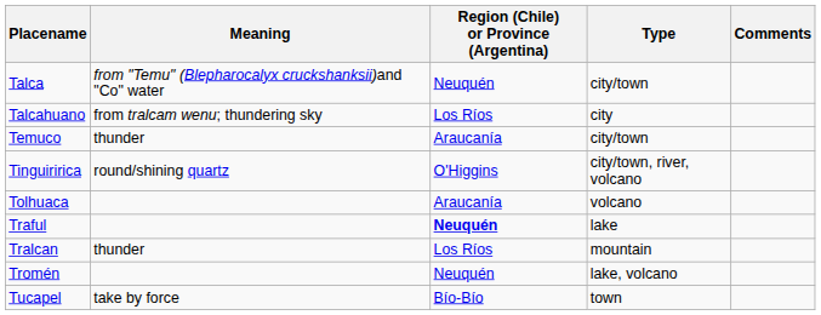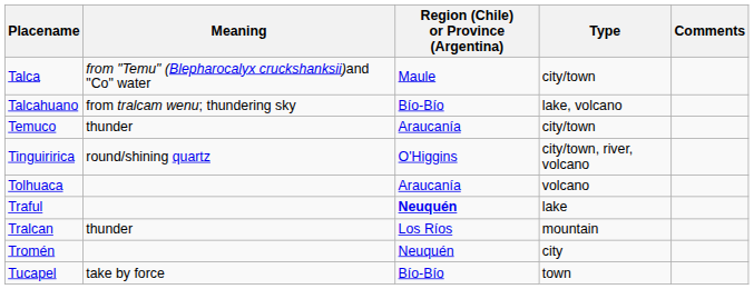 <table align=center class="wikitable">
 <tr>
 <th>Placename</th>
 <th>Meaning</th>
 <th>Region (Chile)<br>or Province (Argentina)</th>
 <th>Type</th>
 <th>Comments</th>
 </tr>
 <tr>
 <td><a href='#'>Talca</a></td>
 <td><em>from "Temu" (<a href='#'>Blepharocalyx cruckshanksii</a>)</em>and "Co" water</td>
-<td><a href='#'>Neuquén</a></td>
+<td><a href='#'>Maule</a></td>
 <td>city/town</td>
 <td></td>
 </tr>
 <tr>
 <td><a href='#'>Talcahuano</a></td>
 <td>from <em>tralcam wenu</em>; thundering sky</td>
-<td><a href='#'>Los Ríos</a></td>
-<td>city</td>
+<td><a href='#'>Bío-Bío</a></td>
+<td>lake, volcano</td>
 <td></td>
 </tr>
 <tr>
 <td><a href='#'>Temuco</a></td>
 <td>thunder</td>
 <td><a href='#'>Araucanía</a></td>
 <td>city/town</td>
 <td></td>
 </tr>
 <tr>
 <td><a href='#'>Tinguiririca</a></td>
 <td>round/shining <a href='#'>quartz</a></td>
 <td><a href='#'>O'Higgins</a></td>
 <td>city/town, river, volcano</td>
 <td></td>
 </tr>
 <tr>
 <td><a href='#'>Tolhuaca</a></td>
 <td></td>
 <td><a href='#'>Araucanía</a></td>
 <td>volcano</td>
 <td></td>
 </tr>
 <tr>
 <td><a href='#'>Traful</a></td>
 <td></td>
 <td><strong><a href='#'>Neuquén</a></strong></td>
 <td>lake</td>
 <td></td>
 </tr>
 <tr>
 <td><a href='#'>Tralcan</a></td>
 <td>thunder</td>
 <td><a href='#'>Los Ríos</a></td>
 <td>mountain</td>
 <td></td>
 </tr>
 <tr>
 <td><a href='#'>Tromén</a></td>
 <td></td>
 <td><a href='#'>Neuquén</a></td>
-<td>lake, volcano</td>
+<td>city</td>
 <td></td>
 </tr>
 <tr>
 <td><a href='#'>Tucapel</a></td>
 <td>take by force</td>
 <td><a href='#'>Bío-Bío</a></td>
 <td>town</td>
 <td></td>
 </tr>
 </table>
